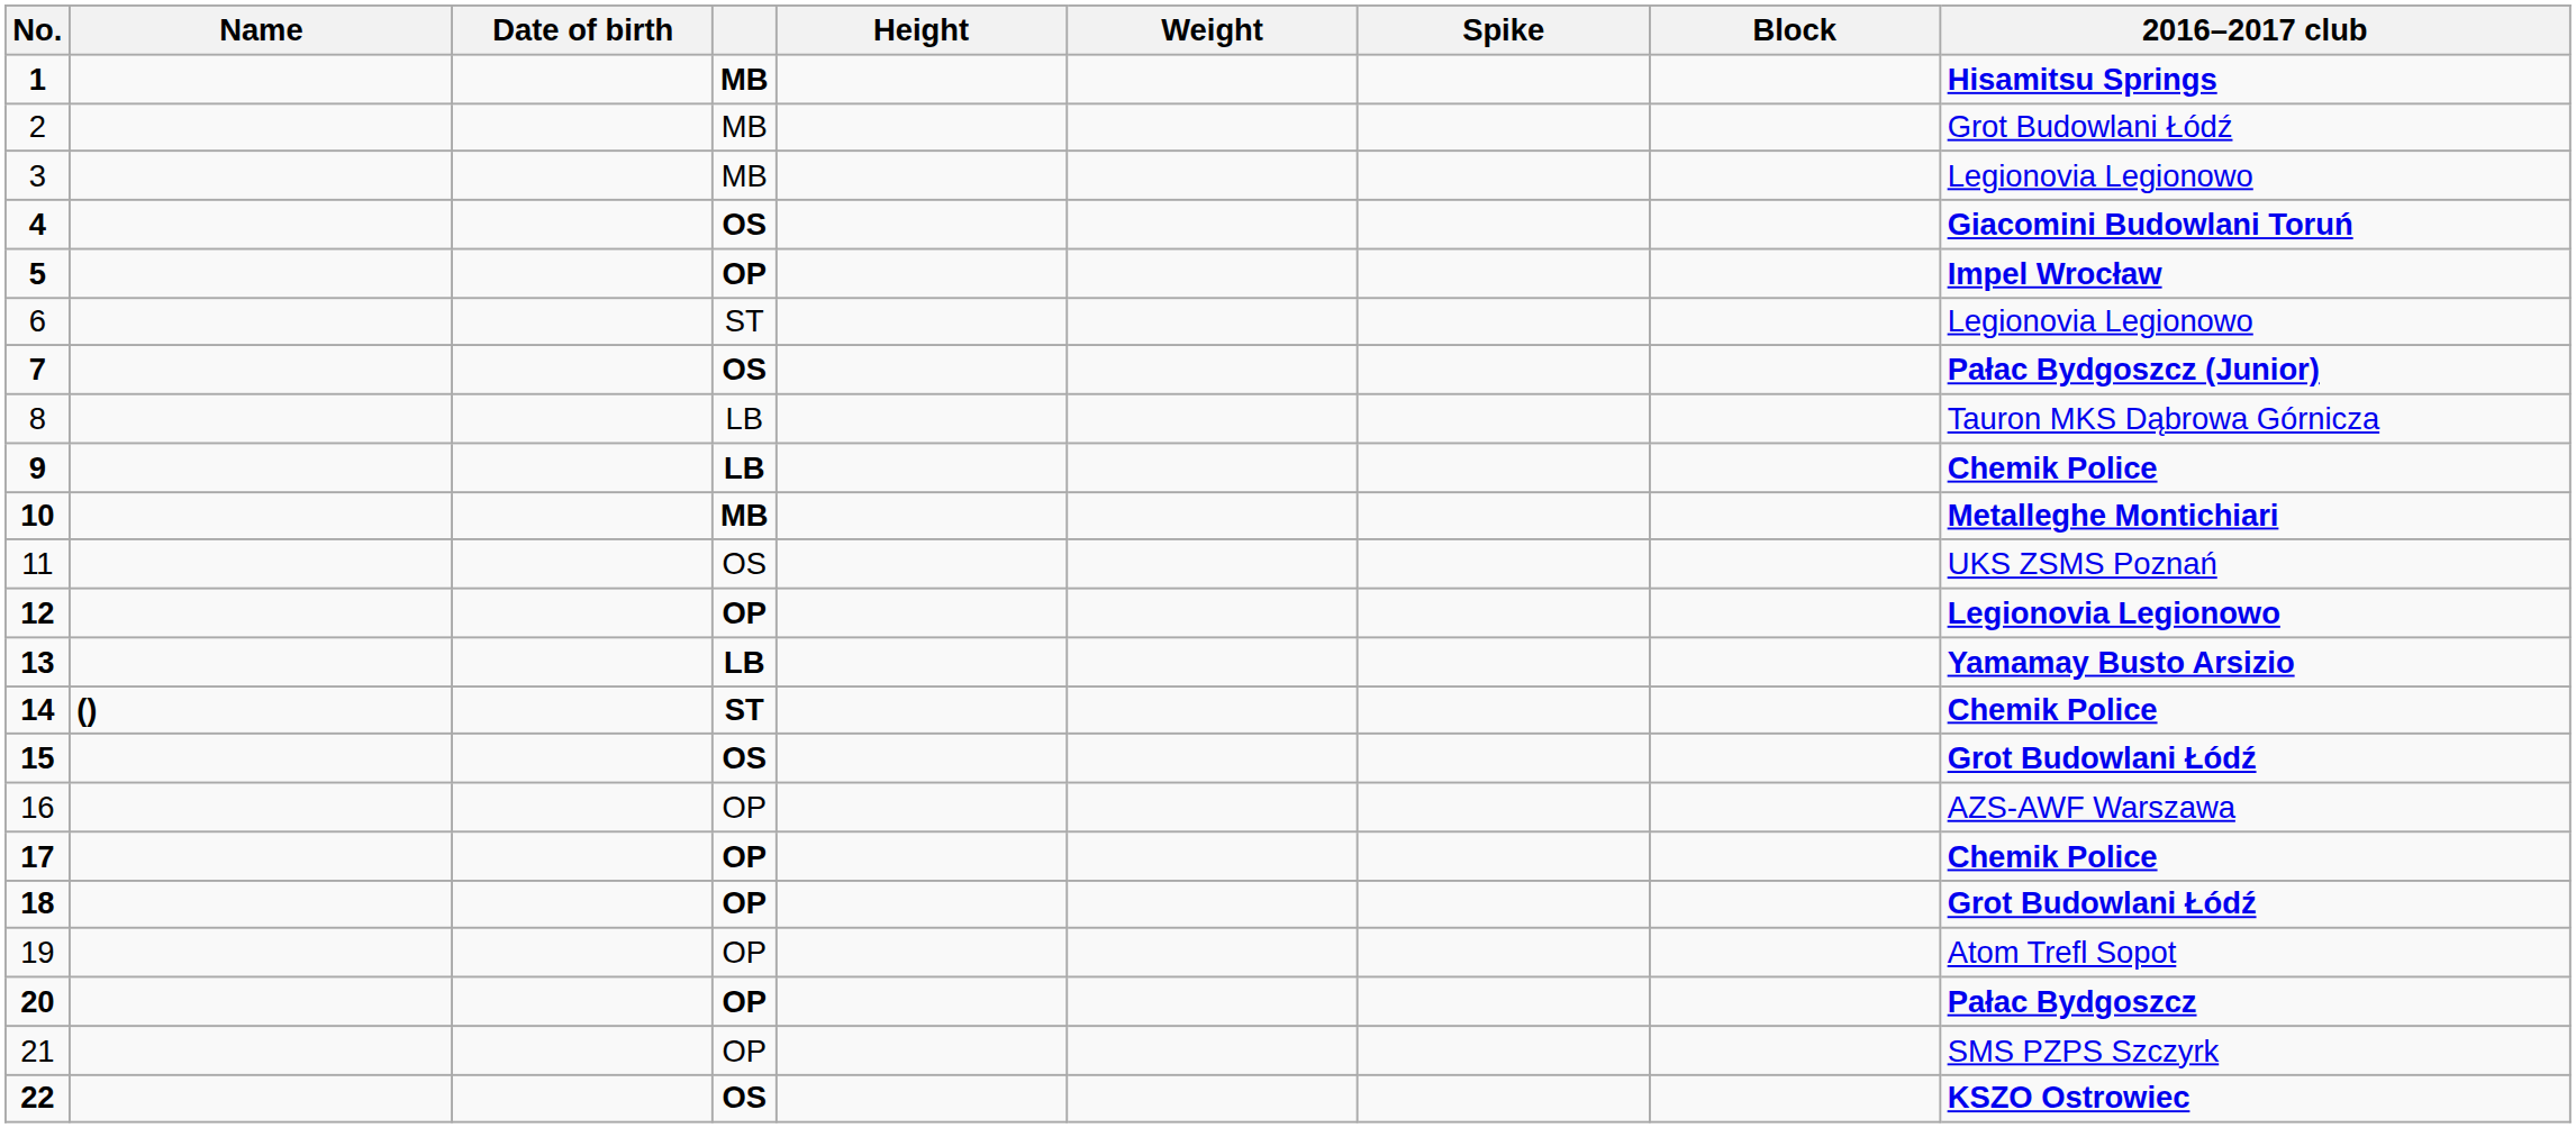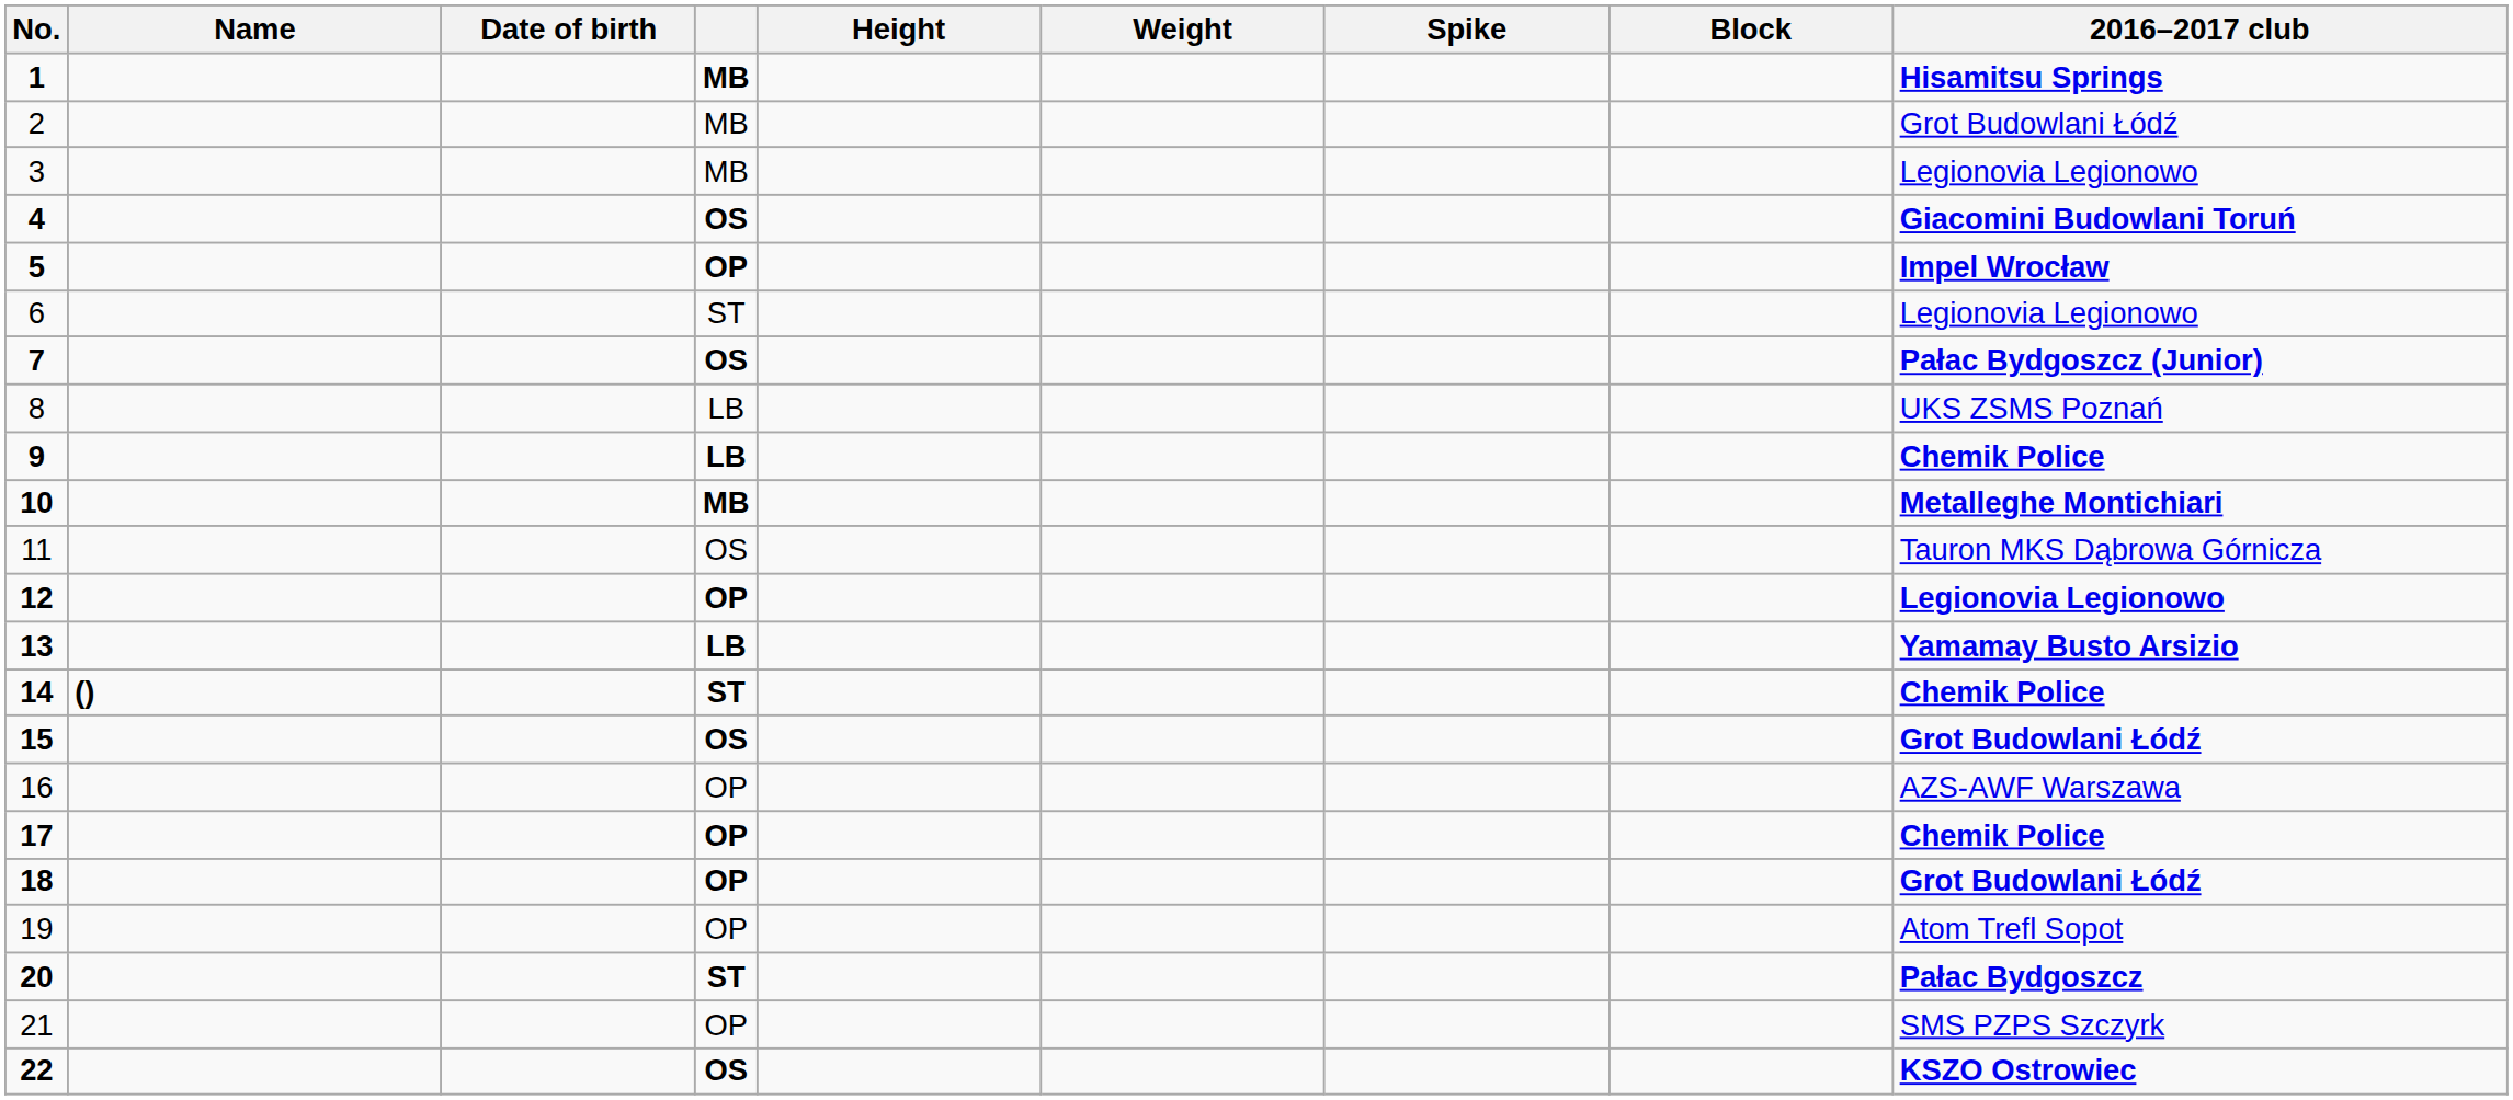 <table class="wikitable sortable" style="font-size:90%; text-align:center;">
 <tr>
 <th>No.</th>
 <th style="width:12em">Name</th>
 <th style="width:8em">Date of birth</th>
 <th></th>
 <th style="width:9em">Height</th>
 <th style="width:9em">Weight</th>
 <th style="width:9em">Spike</th>
 <th style="width:9em">Block</th>
 <th style="width:20em">2016–2017 club</th>
 </tr>
 <tr style="font-weight:bold;">
 <td>1</td>
 <td align=left></td>
 <td align=right></td>
 <td>MB</td>
 <td></td>
 <td></td>
 <td></td>
 <td></td>
 <td align=left> <a href='#'>Hisamitsu Springs</a></td>
 </tr>
 <tr>
 <td>2</td>
 <td align=left></td>
 <td align=right></td>
 <td>MB</td>
 <td></td>
 <td></td>
 <td></td>
 <td></td>
 <td align=left> <a href='#'>Grot Budowlani Łódź</a></td>
 </tr>
 <tr>
 <td>3</td>
 <td align=left></td>
 <td align=right></td>
 <td>MB</td>
 <td></td>
 <td></td>
 <td></td>
 <td></td>
 <td align=left> <a href='#'>Legionovia Legionowo</a></td>
 </tr>
 <tr style="font-weight:bold;">
 <td>4</td>
 <td align=left></td>
 <td align=right></td>
 <td>OS</td>
 <td></td>
 <td></td>
 <td></td>
 <td></td>
 <td align=left> <a href='#'>Giacomini Budowlani Toruń</a></td>
 </tr>
 <tr style="font-weight:bold;">
 <td>5</td>
 <td align=left></td>
 <td align=right></td>
 <td>OP</td>
 <td></td>
 <td></td>
 <td></td>
 <td></td>
 <td align=left> <a href='#'>Impel Wrocław</a></td>
 </tr>
 <tr>
 <td>6</td>
 <td align=left></td>
 <td align=right></td>
 <td>ST</td>
 <td></td>
 <td></td>
 <td></td>
 <td></td>
 <td align=left> <a href='#'>Legionovia Legionowo</a></td>
 </tr>
 <tr style="font-weight:bold;">
 <td>7</td>
 <td align=left></td>
 <td align=right></td>
 <td>OS</td>
 <td></td>
 <td></td>
 <td></td>
 <td></td>
 <td align=left> <a href='#'>Pałac Bydgoszcz (Junior)</a></td>
 </tr>
 <tr>
 <td>8</td>
 <td align=left></td>
 <td align=right></td>
 <td>LB</td>
 <td></td>
 <td></td>
 <td></td>
 <td></td>
-<td align=left> <a href='#'>Tauron MKS Dąbrowa Górnicza</a></td>
+<td align=left> <a href='#'>UKS ZSMS Poznań</a></td>
 </tr>
 <tr style="font-weight:bold;">
 <td>9</td>
 <td align=left></td>
 <td align=right></td>
 <td>LB</td>
 <td></td>
 <td></td>
 <td></td>
 <td></td>
 <td align=left> <a href='#'>Chemik Police</a></td>
 </tr>
 <tr style="font-weight:bold;">
 <td>10</td>
 <td align=left></td>
 <td align=right></td>
 <td>MB</td>
 <td></td>
 <td></td>
 <td></td>
 <td></td>
 <td align=left> <a href='#'>Metalleghe Montichiari</a></td>
 </tr>
 <tr>
 <td>11</td>
 <td align=left></td>
 <td align=right></td>
 <td>OS</td>
 <td></td>
 <td></td>
 <td></td>
 <td></td>
-<td align=left> <a href='#'>UKS ZSMS Poznań</a></td>
+<td align=left> <a href='#'>Tauron MKS Dąbrowa Górnicza</a></td>
 </tr>
 <tr style="font-weight:bold;">
 <td>12</td>
 <td align=left></td>
 <td align=right></td>
 <td>OP</td>
 <td></td>
 <td></td>
 <td></td>
 <td></td>
 <td align=left> <a href='#'>Legionovia Legionowo</a></td>
 </tr>
 <tr style="font-weight:bold;">
 <td>13</td>
 <td align=left></td>
 <td align=right></td>
 <td>LB</td>
 <td></td>
 <td></td>
 <td></td>
 <td></td>
 <td align=left> <a href='#'>Yamamay Busto Arsizio</a></td>
 </tr>
 <tr style="font-weight:bold;">
 <td>14</td>
 <td align=left>  ()</td>
 <td align=right></td>
 <td>ST</td>
 <td></td>
 <td></td>
 <td></td>
 <td></td>
 <td align=left> <a href='#'>Chemik Police</a></td>
 </tr>
 <tr style="font-weight:bold;">
 <td>15</td>
 <td align=left></td>
 <td align=right></td>
 <td>OS</td>
 <td></td>
 <td></td>
 <td></td>
 <td></td>
 <td align=left> <a href='#'>Grot Budowlani Łódź</a></td>
 </tr>
 <tr>
 <td>16</td>
 <td align=left></td>
 <td align=right></td>
 <td>OP</td>
 <td></td>
 <td></td>
 <td></td>
 <td></td>
 <td align=left> <a href='#'>AZS-AWF Warszawa</a></td>
 </tr>
 <tr style="font-weight:bold;">
 <td>17</td>
 <td align=left></td>
 <td align=right></td>
 <td>OP</td>
 <td></td>
 <td></td>
 <td></td>
 <td></td>
 <td align=left> <a href='#'>Chemik Police</a></td>
 </tr>
 <tr style="font-weight:bold;">
 <td>18</td>
 <td align=left></td>
 <td align=right></td>
 <td>OP</td>
 <td></td>
 <td></td>
 <td></td>
 <td></td>
 <td align=left> <a href='#'>Grot Budowlani Łódź</a></td>
 </tr>
 <tr>
 <td>19</td>
 <td align=left></td>
 <td align=right></td>
 <td>OP</td>
 <td></td>
 <td></td>
 <td></td>
 <td></td>
 <td align=left> <a href='#'>Atom Trefl Sopot</a></td>
 </tr>
 <tr style="font-weight:bold;">
 <td>20</td>
 <td align=left></td>
 <td align=right></td>
-<td>OP</td>
+<td>ST</td>
 <td></td>
 <td></td>
 <td></td>
 <td></td>
 <td align=left> <a href='#'>Pałac Bydgoszcz</a></td>
 </tr>
 <tr>
 <td>21</td>
 <td align=left></td>
 <td align=right></td>
 <td>OP</td>
 <td></td>
 <td></td>
 <td></td>
 <td></td>
 <td align=left> <a href='#'>SMS PZPS Szczyrk</a></td>
 </tr>
 <tr style="font-weight:bold;">
 <td>22</td>
 <td align=left></td>
 <td align=right></td>
 <td>OS</td>
 <td></td>
 <td></td>
 <td></td>
 <td></td>
 <td align=left> <a href='#'>KSZO Ostrowiec</a></td>
 </tr>
 </table>
